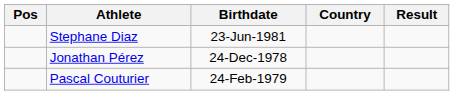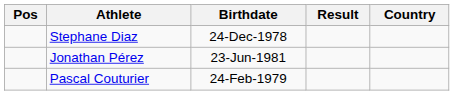 <table class="wikitable"  style="text-align:center; width:60%;">
 <tr>
 <th>Pos</th>
 <th>Athlete</th>
 <th>Birthdate</th>
+<th>Result</th>
 <th>Country</th>
-<th>Result</th>
 </tr>
 <tr>
 <td align=center></td>
 <td align=left><a href='#'>Stephane Diaz</a></td>
-<td>23-Jun-1981</td>
+<td>24-Dec-1978</td>
+<td></td>
 <td align=left></td>
-<td></td>
 </tr>
 <tr>
 <td align=center></td>
 <td align=left><a href='#'>Jonathan Pérez</a></td>
-<td>24-Dec-1978</td>
+<td>23-Jun-1981</td>
+<td></td>
 <td align=left></td>
-<td></td>
 </tr>
 <tr>
 <td align=center></td>
 <td align=left><a href='#'>Pascal Couturier</a></td>
 <td>24-Feb-1979</td>
+<td></td>
 <td align=left></td>
-<td></td>
 </tr>
 </table>
